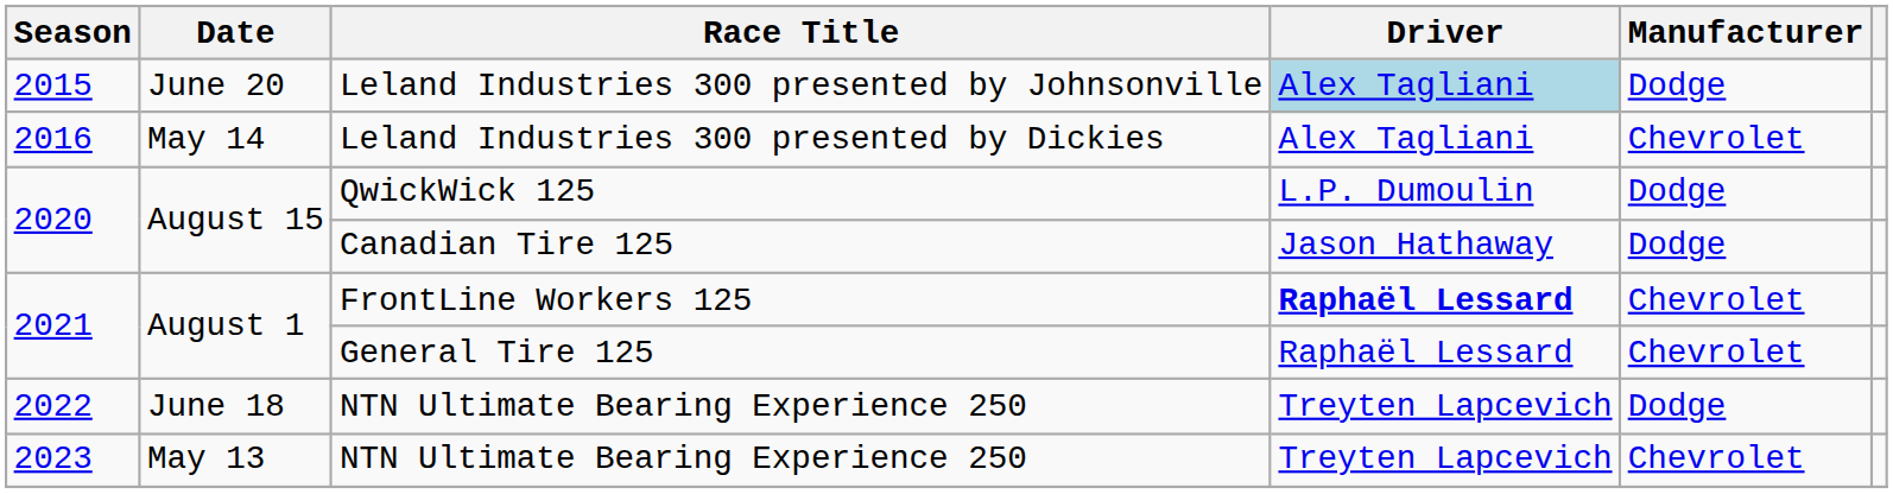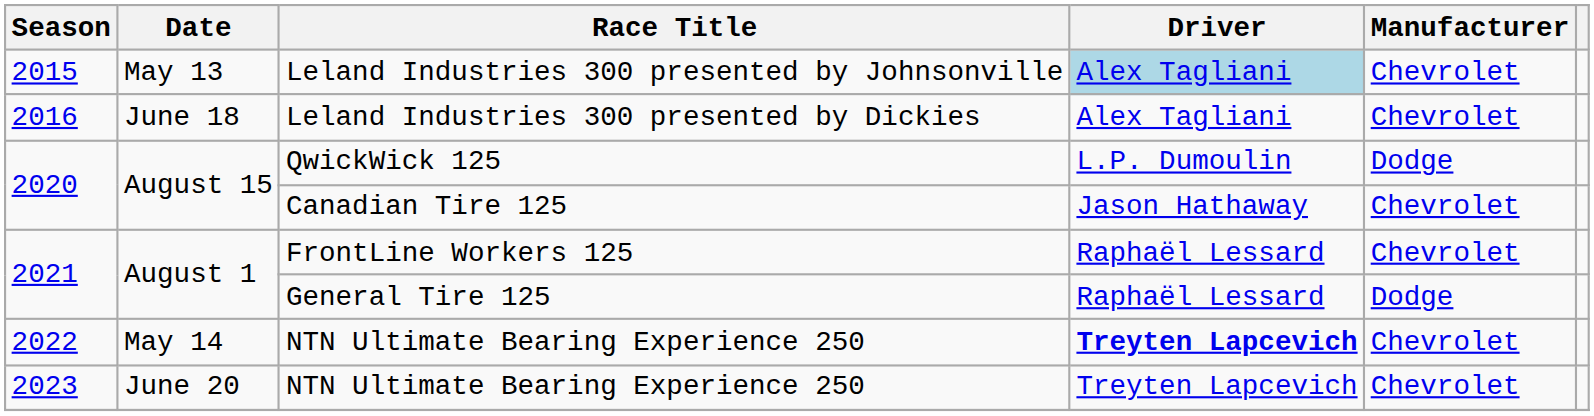 <table class="wikitable">
 <tr>
 <th>Season</th>
 <th>Date</th>
 <th>Race Title</th>
 <th>Driver</th>
 <th>Manufacturer</th>
 <th></th>
 </tr>
 <tr>
 <td><a href='#'>2015</a></td>
-<td>June 20</td>
+<td>May 13</td>
 <td>Leland Industries 300 presented by Johnsonville</td>
 <td style="background: lightblue;"> <a href='#'>Alex Tagliani</a></td>
-<td><a href='#'>Dodge</a></td>
+<td><a href='#'>Chevrolet</a></td>
 <td></td>
 </tr>
 <tr>
 <td><a href='#'>2016</a></td>
-<td>May 14</td>
+<td>June 18</td>
 <td>Leland Industries 300 presented by Dickies</td>
 <td> <a href='#'>Alex Tagliani</a></td>
 <td><a href='#'>Chevrolet</a></td>
 <td></td>
 </tr>
 <tr>
 <td rowspan=2><a href='#'>2020</a></td>
 <td rowspan=2>August 15</td>
 <td>QwickWick 125</td>
 <td> <a href='#'>L.P. Dumoulin</a></td>
 <td><a href='#'>Dodge</a></td>
 <td></td>
 </tr>
 <tr>
 <td>Canadian Tire 125</td>
 <td> <a href='#'>Jason Hathaway</a></td>
-<td><a href='#'>Dodge</a></td>
+<td><a href='#'>Chevrolet</a></td>
 <td></td>
 </tr>
 <tr>
 <td rowspan=2><a href='#'>2021</a></td>
 <td rowspan=2>August 1</td>
 <td>FrontLine Workers 125</td>
-<td><strong> <a href='#'>Raphaël Lessard</a></strong></td>
+<td> <a href='#'>Raphaël Lessard</a></td>
 <td><a href='#'>Chevrolet</a></td>
 <td></td>
 </tr>
 <tr>
 <td>General Tire 125</td>
 <td>  <a href='#'>Raphaël Lessard</a></td>
+<td><a href='#'>Dodge</a></td>
+<td></td>
+</tr>
+<tr>
+<td><a href='#'>2022</a></td>
+<td>May 14</td>
+<td>NTN Ultimate Bearing Experience 250</td>
+<td><strong>  <a href='#'>Treyten Lapcevich</a></strong></td>
 <td><a href='#'>Chevrolet</a></td>
 <td></td>
 </tr>
 <tr>
-<td><a href='#'>2022</a></td>
-<td>June 18</td>
-<td>NTN Ultimate Bearing Experience 250</td>
-<td>  <a href='#'>Treyten Lapcevich</a></td>
-<td><a href='#'>Dodge</a></td>
-<td></td>
-</tr>
-<tr>
 <td><a href='#'>2023</a></td>
-<td>May 13</td>
+<td>June 20</td>
 <td>NTN Ultimate Bearing Experience 250</td>
 <td>  <a href='#'>Treyten Lapcevich</a></td>
 <td><a href='#'>Chevrolet</a></td>
 <td></td>
 </tr>
 <tr>
 </tr>
 </table>
